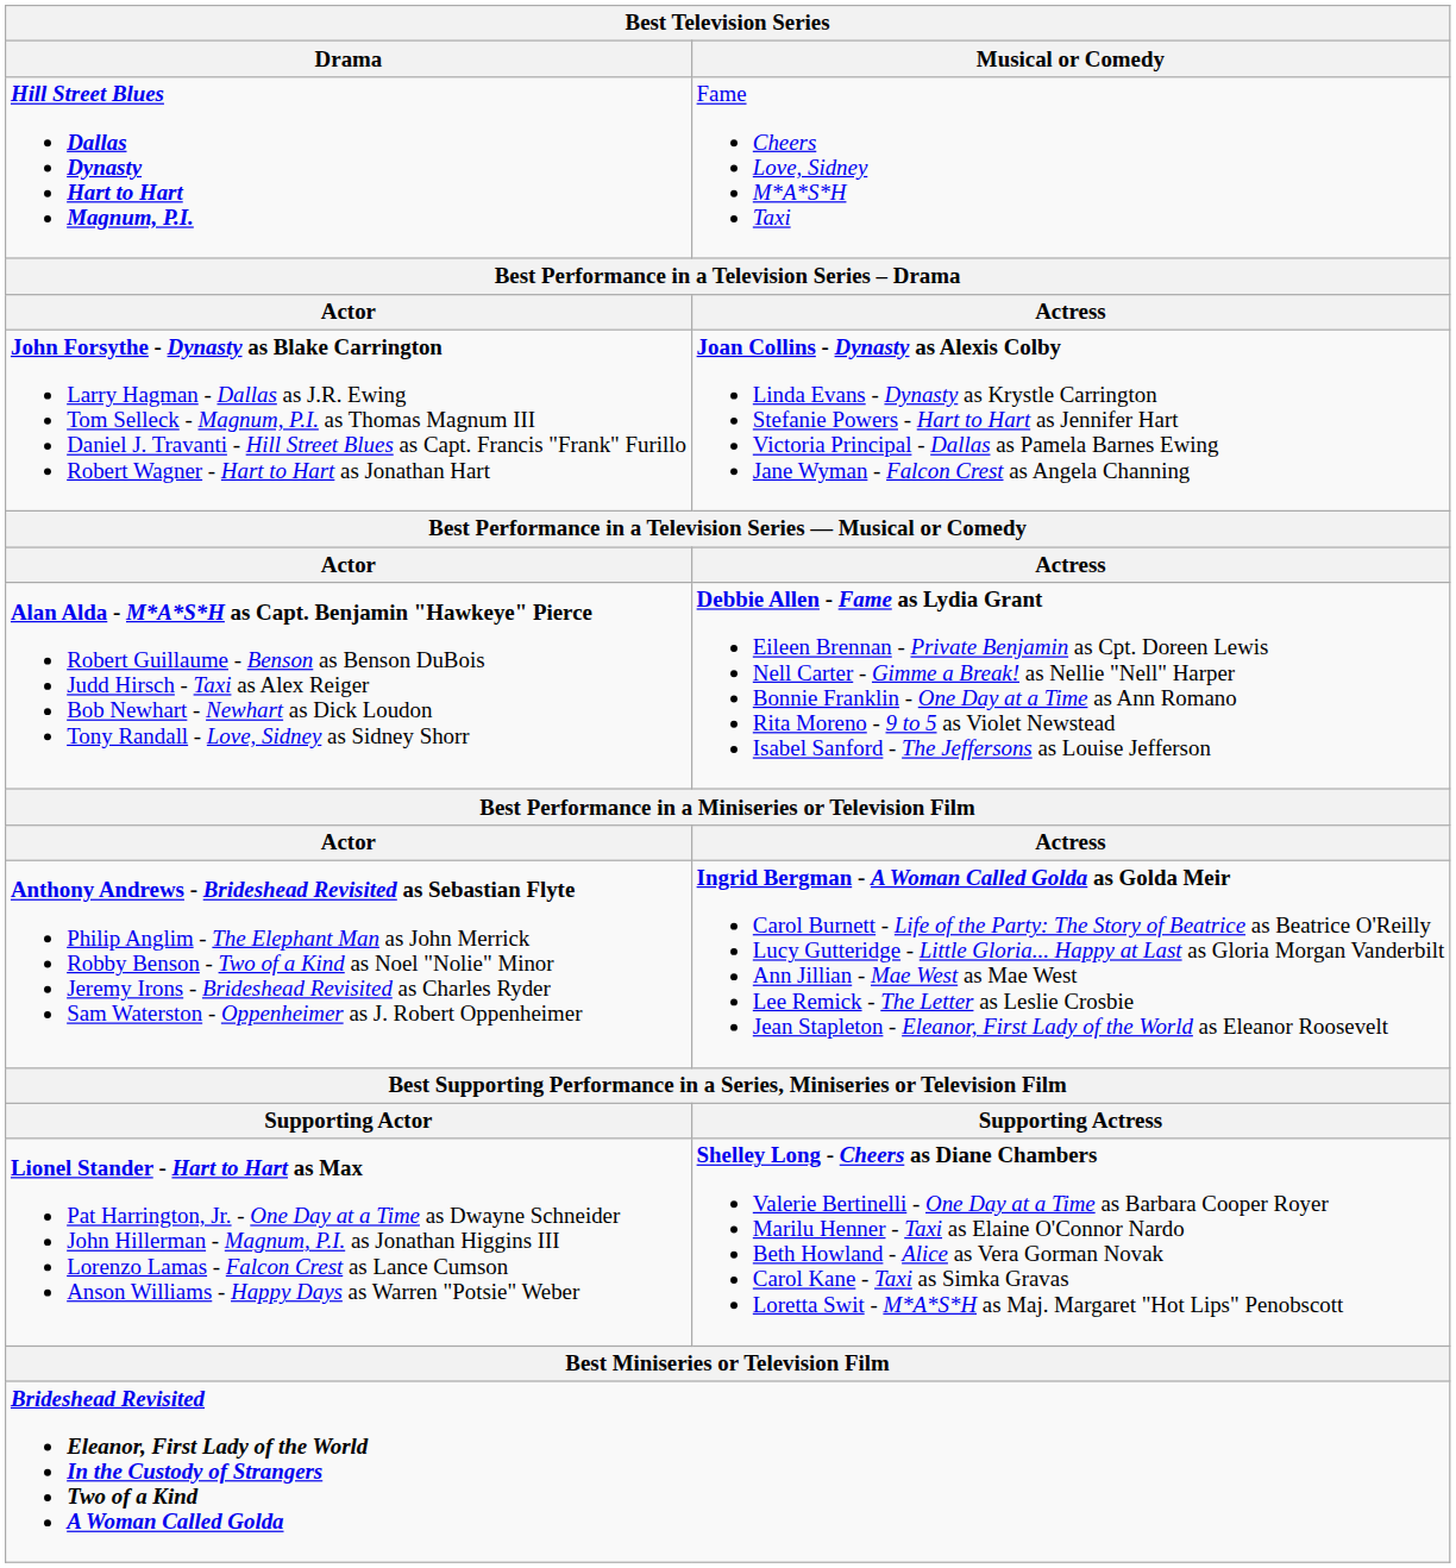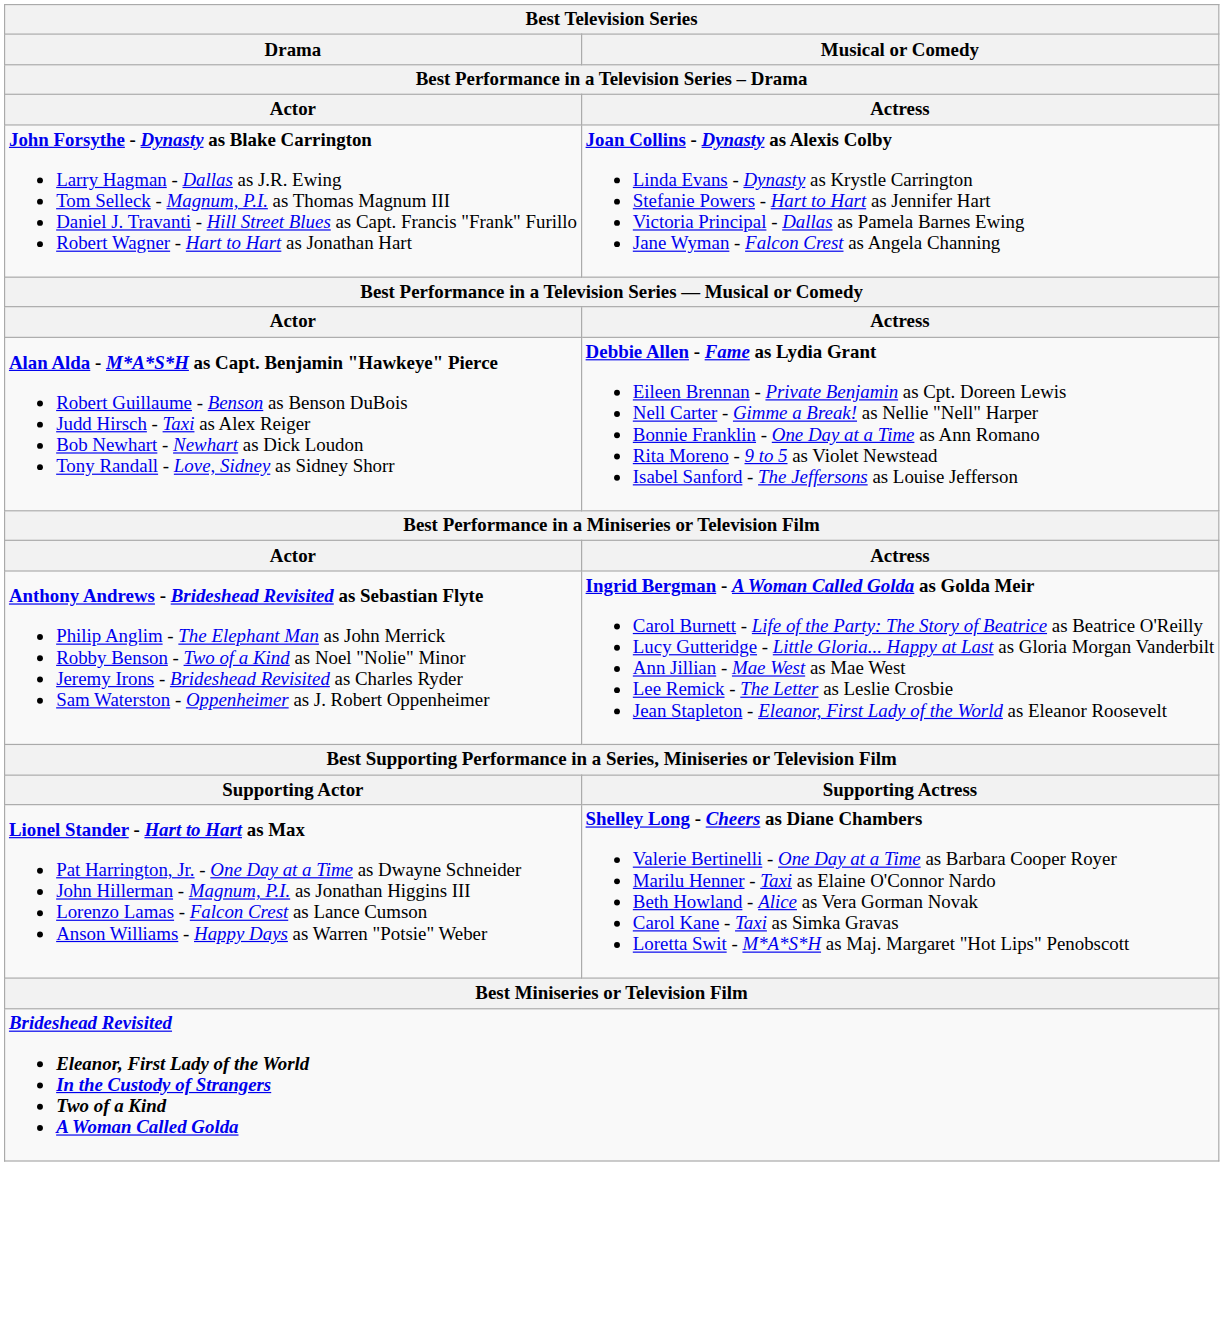 <table class="wikitable">
 <tr>
 <th colspan="2">Best Television Series</th>
 </tr>
 <tr>
 <th>Drama</th>
 <th>Musical or Comedy</th>
-</tr>
-<tr>
-<td><strong> <em><a href='#'>Hill Street Blues</a><strong><em><br><ul><li></em><a href='#'>Dallas</a><em></li><li></em><a href='#'>Dynasty</a><em></li><li></em><a href='#'>Hart to Hart</a><em></li><li></em><a href='#'>Magnum, P.I.</a><em></li></ul></td>
-<td></strong> </em><a href='#'>Fame</a></em></strong><br><ul><li><em><a href='#'>Cheers</a></em></li><li><em><a href='#'>Love, Sidney</a></em></li><li><em><a href='#'>M*A*S*H</a></em></li><li><em><a href='#'>Taxi</a></em></li></ul></td>
 </tr>
 <tr>
 <th colspan="2">Best Performance in a Television Series – Drama</th>
 </tr>
 <tr>
 <th>Actor</th>
 <th>Actress</th>
 </tr>
 <tr>
 <td><strong> <a href='#'>John Forsythe</a> - <em><a href='#'>Dynasty</a></em> as Blake Carrington</strong><br><ul><li><a href='#'>Larry Hagman</a> - <em><a href='#'>Dallas</a></em> as J.R. Ewing</li><li><a href='#'>Tom Selleck</a> - <em><a href='#'>Magnum, P.I.</a></em> as Thomas Magnum III</li><li><a href='#'>Daniel J. Travanti</a> - <em><a href='#'>Hill Street Blues</a></em> as Capt. Francis "Frank" Furillo</li><li><a href='#'>Robert Wagner</a> - <em><a href='#'>Hart to Hart</a></em> as Jonathan Hart</li></ul></td>
 <td><strong> <a href='#'>Joan Collins</a> - <em><a href='#'>Dynasty</a></em> as Alexis Colby</strong><br><ul><li><a href='#'>Linda Evans</a> - <em><a href='#'>Dynasty</a></em> as Krystle Carrington</li><li><a href='#'>Stefanie Powers</a> - <em><a href='#'>Hart to Hart</a></em> as Jennifer Hart</li><li><a href='#'>Victoria Principal</a> - <em><a href='#'>Dallas</a></em> as Pamela Barnes Ewing</li><li><a href='#'>Jane Wyman</a> - <em><a href='#'>Falcon Crest</a></em> as Angela Channing</li></ul></td>
 </tr>
 <tr>
 <th colspan="2">Best Performance in a Television Series — Musical or Comedy</th>
 </tr>
 <tr>
 <th>Actor</th>
 <th>Actress</th>
 </tr>
 <tr>
 <td><strong> <a href='#'>Alan Alda</a> - <em><a href='#'>M*A*S*H</a></em> as Capt. Benjamin "Hawkeye" Pierce</strong><br><ul><li><a href='#'>Robert Guillaume</a> - <em><a href='#'>Benson</a></em> as Benson DuBois</li><li><a href='#'>Judd Hirsch</a> - <em><a href='#'>Taxi</a></em> as Alex Reiger</li><li><a href='#'>Bob Newhart</a> - <em><a href='#'>Newhart</a></em> as Dick Loudon</li><li><a href='#'>Tony Randall</a> - <em><a href='#'>Love, Sidney</a></em> as Sidney Shorr</li></ul></td>
 <td><strong> <a href='#'>Debbie Allen</a> - <em><a href='#'>Fame</a></em> as Lydia Grant</strong><br><ul><li><a href='#'>Eileen Brennan</a> - <em><a href='#'>Private Benjamin</a></em> as Cpt. Doreen Lewis</li><li><a href='#'>Nell Carter</a> - <em><a href='#'>Gimme a Break!</a></em> as Nellie "Nell" Harper</li><li><a href='#'>Bonnie Franklin</a> - <em><a href='#'>One Day at a Time</a></em> as Ann Romano</li><li><a href='#'>Rita Moreno</a> - <em><a href='#'>9 to 5</a></em> as Violet Newstead</li><li><a href='#'>Isabel Sanford</a> - <em><a href='#'>The Jeffersons</a></em> as Louise Jefferson</li></ul></td>
 </tr>
 <tr>
 <th colspan="2">Best Performance in a Miniseries or Television Film</th>
 </tr>
 <tr>
 <th>Actor</th>
 <th>Actress</th>
 </tr>
 <tr>
 <td><strong> <a href='#'>Anthony Andrews</a> - <em><a href='#'>Brideshead Revisited</a></em> as Sebastian Flyte</strong><br><ul><li><a href='#'>Philip Anglim</a> - <em><a href='#'>The Elephant Man</a></em> as John Merrick</li><li><a href='#'>Robby Benson</a> - <em><a href='#'>Two of a Kind</a></em> as Noel "Nolie" Minor</li><li><a href='#'>Jeremy Irons</a> - <em><a href='#'>Brideshead Revisited</a></em> as Charles Ryder</li><li><a href='#'>Sam Waterston</a> - <em><a href='#'>Oppenheimer</a></em> as J. Robert Oppenheimer</li></ul></td>
 <td><strong> <a href='#'>Ingrid Bergman</a> - <em><a href='#'>A Woman Called Golda</a></em> as Golda Meir</strong><br><ul><li><a href='#'>Carol Burnett</a> - <em><a href='#'>Life of the Party: The Story of Beatrice</a></em> as Beatrice O'Reilly</li><li><a href='#'>Lucy Gutteridge</a> - <em><a href='#'>Little Gloria... Happy at Last</a></em> as Gloria Morgan Vanderbilt</li><li><a href='#'>Ann Jillian</a> - <em><a href='#'>Mae West</a></em> as Mae West</li><li><a href='#'>Lee Remick</a> - <em><a href='#'>The Letter</a></em> as Leslie Crosbie</li><li><a href='#'>Jean Stapleton</a> - <em><a href='#'>Eleanor, First Lady of the World</a></em> as Eleanor Roosevelt</li></ul></td>
 </tr>
 <tr>
 <th colspan="2">Best Supporting Performance in a Series, Miniseries or Television Film</th>
 </tr>
 <tr>
 <th>Supporting Actor</th>
 <th>Supporting Actress</th>
 </tr>
 <tr>
 <td><strong> <a href='#'>Lionel Stander</a> - <em><a href='#'>Hart to Hart</a></em> as Max</strong><br><ul><li><a href='#'>Pat Harrington, Jr.</a> - <em><a href='#'>One Day at a Time</a></em> as Dwayne Schneider</li><li><a href='#'>John Hillerman</a> - <em><a href='#'>Magnum, P.I.</a></em> as Jonathan Higgins III</li><li><a href='#'>Lorenzo Lamas</a> - <em><a href='#'>Falcon Crest</a></em> as Lance Cumson</li><li><a href='#'>Anson Williams</a> - <em><a href='#'>Happy Days</a></em> as Warren "Potsie" Weber</li></ul></td>
 <td><strong><a href='#'>Shelley Long</a> - <em><a href='#'>Cheers</a></em> as Diane Chambers</strong><br><ul><li><a href='#'>Valerie Bertinelli</a> - <em><a href='#'>One Day at a Time</a></em> as Barbara Cooper Royer</li><li><a href='#'>Marilu Henner</a> - <em><a href='#'>Taxi</a></em> as Elaine O'Connor Nardo</li><li><a href='#'>Beth Howland</a> - <em><a href='#'>Alice</a></em> as Vera Gorman Novak</li><li><a href='#'>Carol Kane</a> - <em><a href='#'>Taxi</a></em> as Simka Gravas</li><li><a href='#'>Loretta Swit</a> - <em><a href='#'>M*A*S*H</a></em> as Maj. Margaret "Hot Lips" Penobscott</li></ul></td>
 </tr>
 <tr>
 <th colspan="2">Best Miniseries or Television Film</th>
 </tr>
 <tr>
 <td colspan="2"><strong> <em><a href='#'>Brideshead Revisited</a><strong><em><br><ul><li></em>Eleanor, First Lady of the World<em></li><li></em><a href='#'>In the Custody of Strangers</a><em></li><li></em>Two of a Kind<em></li><li></em><a href='#'>A Woman Called Golda</a><em></li></ul></td>
 </tr>
 </table>
